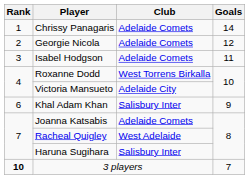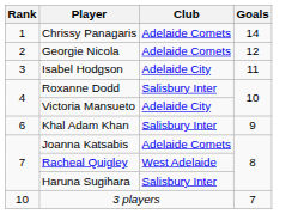 <table class="wikitable" style="text-align:center">
 <tr>
 <th>Rank</th>
 <th>Player</th>
 <th>Club</th>
 <th>Goals</th>
 </tr>
 <tr>
 <td>1</td>
 <td align=left>Chrissy Panagaris</td>
 <td align=left><a href='#'>Adelaide Comets</a></td>
 <td>14</td>
 </tr>
 <tr>
 <td>2</td>
 <td align=left>Georgie Nicola</td>
 <td align=left><a href='#'>Adelaide Comets</a></td>
 <td>12</td>
 </tr>
 <tr>
 <td>3</td>
 <td align=left>Isabel Hodgson</td>
-<td align=left><a href='#'>Adelaide Comets</a></td>
+<td align=left><a href='#'>Adelaide City</a></td>
 <td>11</td>
 </tr>
 <tr>
 <td rowspan=2>4</td>
 <td align=left>Roxanne Dodd</td>
-<td align=left><a href='#'>West Torrens Birkalla</a></td>
+<td align=left><a href='#'>Salisbury Inter</a></td>
 <td rowspan=2>10</td>
 </tr>
 <tr>
 <td align=left>Victoria Mansueto</td>
 <td align=left><a href='#'>Adelaide City</a></td>
 </tr>
 <tr>
 <td>6</td>
 <td align=left>Khal Adam Khan</td>
 <td align=left><a href='#'>Salisbury Inter</a></td>
 <td>9</td>
 </tr>
 <tr>
 <td rowspan=3>7</td>
 <td align=left>Joanna Katsabis</td>
 <td align=left><a href='#'>Adelaide Comets</a></td>
 <td rowspan=3>8</td>
 </tr>
 <tr>
 <td align=left><a href='#'>Racheal Quigley</a></td>
 <td align=left><a href='#'>West Adelaide</a></td>
 </tr>
 <tr>
 <td align=left>Haruna Sugihara</td>
 <td align=left><a href='#'>Salisbury Inter</a></td>
 </tr>
 <tr>
-<td><strong>10</strong></td>
+<td>10</td>
 <td colspan=2><em>3 players</em></td>
 <td>7</td>
 </tr>
 </table>
